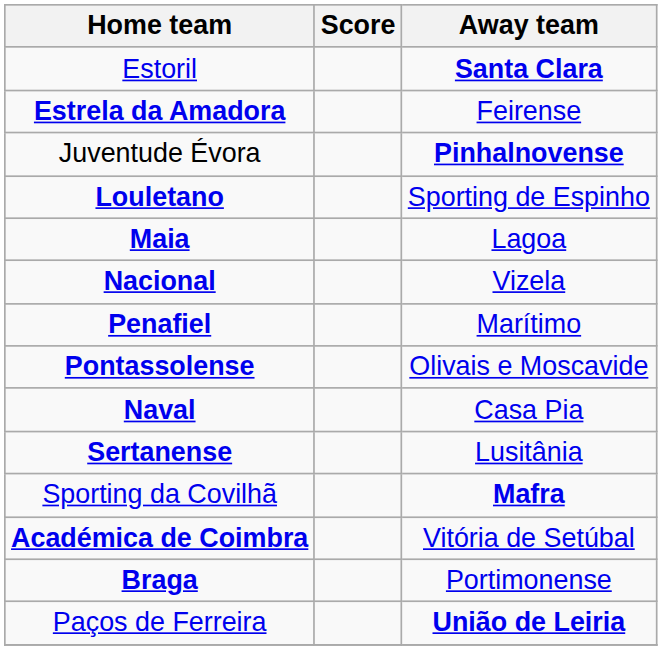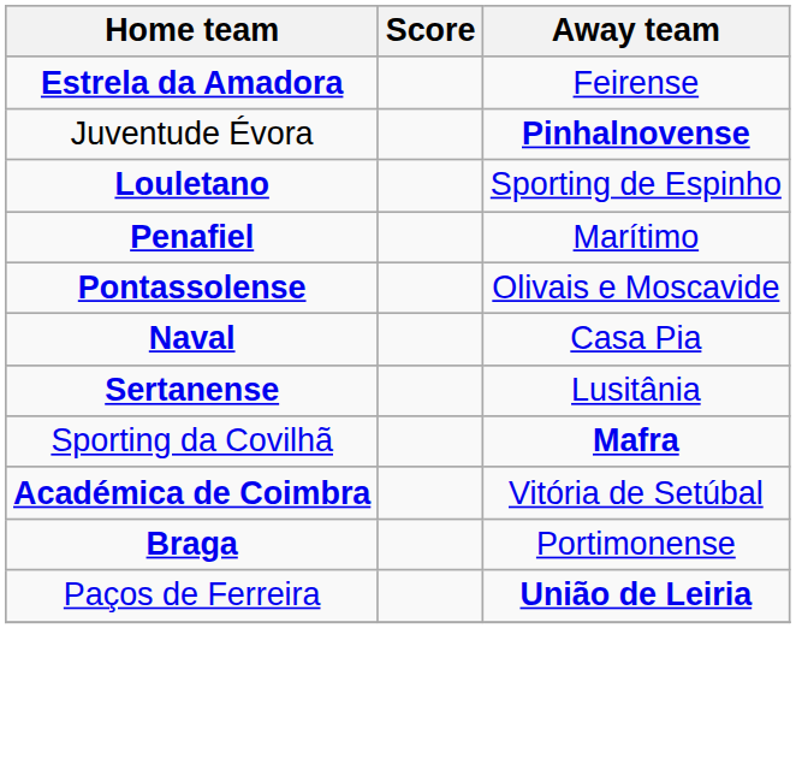 <table class="wikitable" style="text-align: center">
 <tr>
 <th>Home team</th>
 <th>Score</th>
 <th>Away team</th>
-</tr>
-<tr>
-<td><a href='#'>Estoril</a> </td>
-<td></td>
-<td><strong><a href='#'>Santa Clara</a></strong> </td>
 </tr>
 <tr>
 <td><strong><a href='#'>Estrela da Amadora</a></strong> </td>
 <td></td>
 <td><a href='#'>Feirense</a> </td>
 </tr>
 <tr>
 <td>Juventude Évora  </td>
 <td></td>
 <td><strong><a href='#'>Pinhalnovense</a></strong> </td>
 </tr>
 <tr>
 <td><strong><a href='#'>Louletano</a></strong> </td>
 <td></td>
 <td><a href='#'>Sporting de Espinho</a> </td>
-</tr>
-<tr>
-<td><strong><a href='#'>Maia</a></strong> </td>
-<td></td>
-<td><a href='#'>Lagoa</a> </td>
-</tr>
-<tr>
-<td><strong><a href='#'>Nacional</a></strong> </td>
-<td></td>
-<td><a href='#'>Vizela</a> </td>
 </tr>
 <tr>
 <td><strong><a href='#'>Penafiel</a></strong> </td>
 <td></td>
 <td><a href='#'>Marítimo</a> </td>
 </tr>
 <tr>
 <td><strong><a href='#'>Pontassolense</a></strong> </td>
 <td></td>
 <td><a href='#'>Olivais e Moscavide</a> </td>
 </tr>
 <tr>
 <td><strong><a href='#'>Naval</a></strong> </td>
 <td></td>
 <td><a href='#'>Casa Pia</a> </td>
 </tr>
 <tr>
 <td><strong><a href='#'>Sertanense</a></strong> </td>
 <td></td>
 <td><a href='#'>Lusitânia</a> </td>
 </tr>
 <tr>
 <td><a href='#'>Sporting da Covilhã</a> </td>
 <td></td>
 <td><strong><a href='#'>Mafra</a></strong> </td>
 </tr>
 <tr>
 <td><strong><a href='#'>Académica de Coimbra</a></strong> </td>
 <td></td>
 <td><a href='#'>Vitória de Setúbal</a> </td>
 </tr>
 <tr>
 <td><strong><a href='#'>Braga</a></strong> </td>
 <td></td>
 <td><a href='#'>Portimonense</a> </td>
 </tr>
 <tr>
 <td><a href='#'>Paços de Ferreira</a> </td>
 <td></td>
 <td><strong><a href='#'>União de Leiria</a></strong> </td>
 </tr>
 <tr>
 </tr>
 </table>
